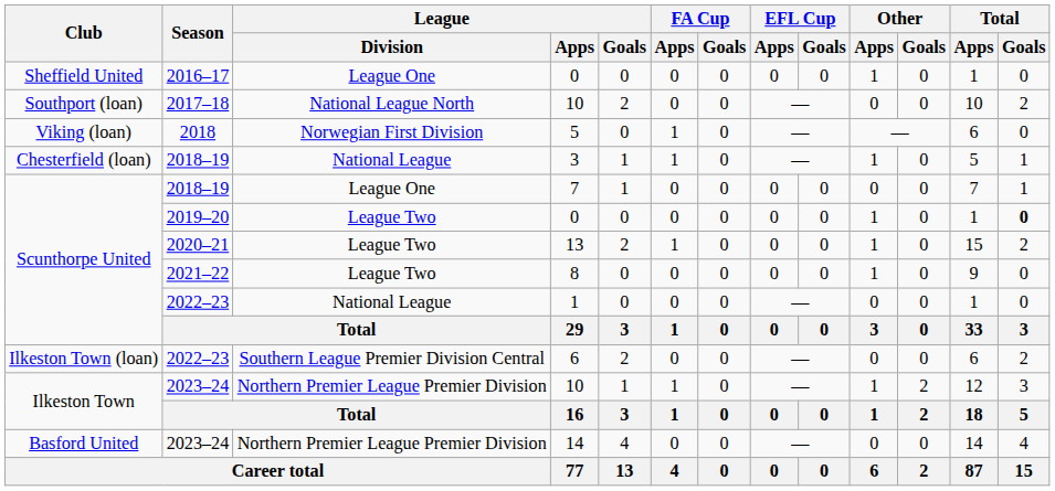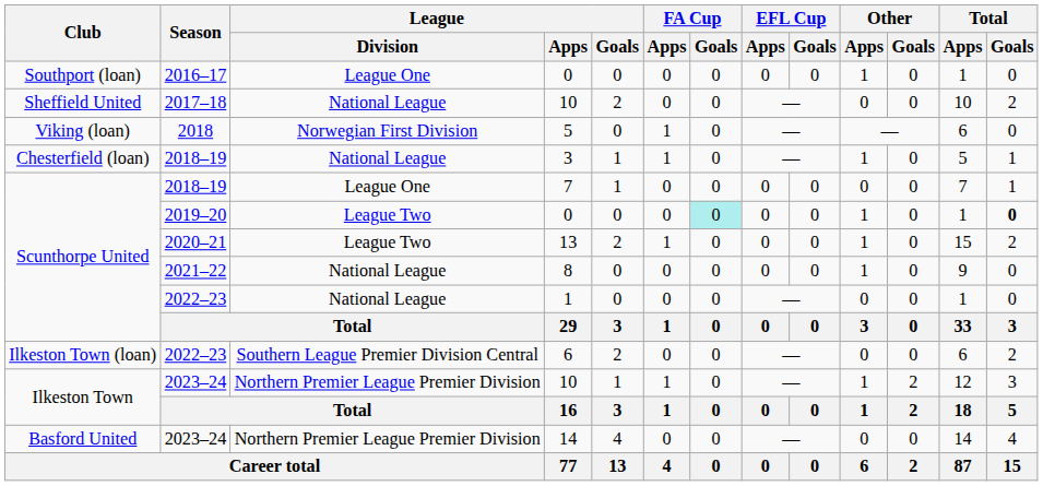 <table class="wikitable" style="text-align:center">
 <tr>
 <th rowspan="2">Club</th>
 <th rowspan="2">Season</th>
 <th colspan="3">League</th>
 <th colspan="2"><a href='#'>FA Cup</a></th>
 <th colspan="2"><a href='#'>EFL Cup</a></th>
 <th colspan="2">Other</th>
 <th colspan="2">Total</th>
 </tr>
 <tr>
 <th>Division</th>
 <th>Apps</th>
 <th>Goals</th>
 <th>Apps</th>
 <th>Goals</th>
 <th>Apps</th>
 <th>Goals</th>
 <th>Apps</th>
 <th>Goals</th>
 <th>Apps</th>
 <th>Goals</th>
 </tr>
 <tr>
-<td><a href='#'>Sheffield United</a></td>
+<td><a href='#'>Southport</a> (loan)</td>
 <td><a href='#'>2016–17</a></td>
 <td><a href='#'>League One</a></td>
 <td>0</td>
 <td>0</td>
 <td>0</td>
 <td>0</td>
 <td>0</td>
 <td>0</td>
 <td>1</td>
 <td>0</td>
 <td>1</td>
 <td>0</td>
 </tr>
 <tr>
-<td><a href='#'>Southport</a> (loan)</td>
+<td><a href='#'>Sheffield United</a></td>
 <td><a href='#'>2017–18</a></td>
-<td><a href='#'>National League North</a></td>
+<td><a href='#'>National League</a></td>
 <td>10</td>
 <td>2</td>
 <td>0</td>
 <td>0</td>
 <td colspan="2">—</td>
 <td>0</td>
 <td>0</td>
 <td>10</td>
 <td>2</td>
 </tr>
 <tr>
 <td><a href='#'>Viking</a> (loan)</td>
 <td><a href='#'>2018</a></td>
 <td><a href='#'>Norwegian First Division</a></td>
 <td>5</td>
 <td>0</td>
 <td>1</td>
 <td>0</td>
 <td colspan="2">—</td>
 <td colspan="2">—</td>
 <td>6</td>
 <td>0</td>
 </tr>
 <tr>
 <td><a href='#'>Chesterfield</a> (loan)</td>
 <td><a href='#'>2018–19</a></td>
 <td><a href='#'>National League</a></td>
 <td>3</td>
 <td>1</td>
 <td>1</td>
 <td>0</td>
 <td colspan="2">—</td>
 <td>1</td>
 <td>0</td>
 <td>5</td>
 <td>1</td>
 </tr>
 <tr>
 <td rowspan="6"><a href='#'>Scunthorpe United</a></td>
 <td><a href='#'>2018–19</a></td>
 <td>League One</td>
 <td>7</td>
 <td>1</td>
 <td>0</td>
 <td>0</td>
 <td>0</td>
 <td>0</td>
 <td>0</td>
 <td>0</td>
 <td>7</td>
 <td>1</td>
 </tr>
 <tr>
 <td><a href='#'>2019–20</a></td>
 <td><a href='#'>League Two</a></td>
 <td>0</td>
 <td>0</td>
 <td>0</td>
-<td>0</td>
+<td style="background: paleturquoise;">0</td>
 <td>0</td>
 <td>0</td>
 <td>1</td>
 <td>0</td>
 <td>1</td>
 <td><strong>0</strong></td>
 </tr>
 <tr>
 <td><a href='#'>2020–21</a></td>
 <td>League Two</td>
 <td>13</td>
 <td>2</td>
 <td>1</td>
 <td>0</td>
 <td>0</td>
 <td>0</td>
 <td>1</td>
 <td>0</td>
 <td>15</td>
 <td>2</td>
 </tr>
 <tr>
 <td><a href='#'>2021–22</a></td>
-<td>League Two</td>
+<td>National League</td>
 <td>8</td>
 <td>0</td>
 <td>0</td>
 <td>0</td>
 <td>0</td>
 <td>0</td>
 <td>1</td>
 <td>0</td>
 <td>9</td>
 <td>0</td>
 </tr>
 <tr>
 <td><a href='#'>2022–23</a></td>
 <td>National League</td>
 <td>1</td>
 <td>0</td>
 <td>0</td>
 <td>0</td>
 <td colspan="2">—</td>
 <td>0</td>
 <td>0</td>
 <td>1</td>
 <td>0</td>
 </tr>
 <tr>
 <th colspan="2">Total</th>
 <th>29</th>
 <th>3</th>
 <th>1</th>
 <th>0</th>
 <th>0</th>
 <th>0</th>
 <th>3</th>
 <th>0</th>
 <th>33</th>
 <th>3</th>
 </tr>
 <tr>
 <td><a href='#'>Ilkeston Town</a> (loan)</td>
 <td><a href='#'>2022–23</a></td>
 <td><a href='#'>Southern League</a> Premier Division Central</td>
 <td>6</td>
 <td>2</td>
 <td>0</td>
 <td>0</td>
 <td colspan="2">—</td>
 <td>0</td>
 <td>0</td>
 <td>6</td>
 <td>2</td>
 </tr>
 <tr>
 <td rowspan="2">Ilkeston Town</td>
 <td><a href='#'>2023–24</a></td>
 <td><a href='#'>Northern Premier League</a> Premier Division</td>
 <td>10</td>
 <td>1</td>
 <td>1</td>
 <td>0</td>
 <td colspan="2">—</td>
 <td>1</td>
 <td>2</td>
 <td>12</td>
 <td>3</td>
 </tr>
 <tr>
 <th colspan="2">Total</th>
 <th>16</th>
 <th>3</th>
 <th>1</th>
 <th>0</th>
 <th>0</th>
 <th>0</th>
 <th>1</th>
 <th>2</th>
 <th>18</th>
 <th>5</th>
 </tr>
 <tr>
 <td><a href='#'>Basford United</a></td>
 <td>2023–24</td>
 <td>Northern Premier League Premier Division</td>
 <td>14</td>
 <td>4</td>
 <td>0</td>
 <td>0</td>
 <td colspan="2">—</td>
 <td>0</td>
 <td>0</td>
 <td>14</td>
 <td>4</td>
 </tr>
 <tr>
 <th colspan="3">Career total</th>
 <th>77</th>
 <th>13</th>
 <th>4</th>
 <th>0</th>
 <th>0</th>
 <th>0</th>
 <th>6</th>
 <th>2</th>
 <th>87</th>
 <th>15</th>
 </tr>
 </table>
